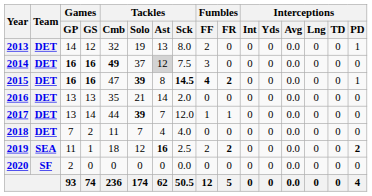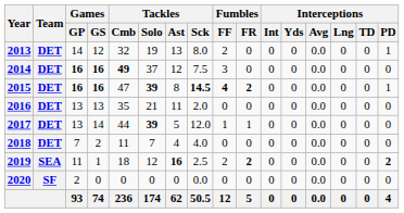 <table class="wikitable" style="text-align:center;">
 <tr>
 <th rowspan="2">Year</th>
 <th rowspan="2">Team</th>
 <th colspan="2">Games</th>
 <th colspan="4">Tackles</th>
 <th colspan="2">Fumbles</th>
 <th colspan="6">Interceptions</th>
 </tr>
 <tr>
 <th>GP</th>
 <th>GS</th>
 <th>Cmb</th>
 <th>Solo</th>
 <th>Ast</th>
 <th>Sck</th>
 <th>FF</th>
 <th>FR</th>
 <th>Int</th>
 <th>Yds</th>
 <th>Avg</th>
 <th>Lng</th>
 <th>TD</th>
 <th>PD</th>
 </tr>
 <tr>
 <th><a href='#'>2013</a></th>
 <th><a href='#'>DET</a></th>
 <td>14</td>
 <td>12</td>
 <td>32</td>
 <td>19</td>
 <td>13</td>
 <td>8.0</td>
 <td>2</td>
 <td>0</td>
 <td>0</td>
 <td>0</td>
 <td>0.0</td>
 <td>0</td>
 <td>0</td>
 <td>1</td>
 </tr>
 <tr>
 <th><a href='#'>2014</a></th>
 <th><a href='#'>DET</a></th>
 <td><strong>16</strong></td>
 <td><strong>16</strong></td>
 <td><strong>49</strong></td>
 <td>37</td>
-<td style="background: lightgrey;">12</td>
+<td>12</td>
 <td>7.5</td>
 <td>3</td>
 <td>0</td>
 <td>0</td>
 <td>0</td>
 <td>0.0</td>
 <td>0</td>
 <td>0</td>
 <td>0</td>
 </tr>
 <tr>
 <th><a href='#'>2015</a></th>
 <th><a href='#'>DET</a></th>
 <td><strong>16</strong></td>
 <td><strong>16</strong></td>
 <td>47</td>
 <td><strong>39</strong></td>
 <td>8</td>
 <td><strong>14.5</strong></td>
 <td><strong>4</strong></td>
 <td><strong>2</strong></td>
 <td>0</td>
 <td>0</td>
 <td>0.0</td>
 <td>0</td>
 <td>0</td>
 <td>1</td>
 </tr>
 <tr>
 <th><a href='#'>2016</a></th>
 <th><a href='#'>DET</a></th>
 <td>13</td>
 <td>13</td>
 <td>35</td>
 <td>21</td>
-<td>14</td>
+<td>11</td>
 <td>2.0</td>
 <td>0</td>
 <td>0</td>
 <td>0</td>
 <td>0</td>
 <td>0.0</td>
 <td>0</td>
 <td>0</td>
 <td>0</td>
 </tr>
 <tr>
 <th><a href='#'>2017</a></th>
 <th><a href='#'>DET</a></th>
 <td>13</td>
 <td>14</td>
 <td>44</td>
 <td><strong>39</strong></td>
-<td>7</td>
+<td>5</td>
 <td>12.0</td>
 <td>1</td>
 <td>1</td>
 <td>0</td>
 <td>0</td>
 <td>0.0</td>
 <td>0</td>
 <td>0</td>
 <td>0</td>
 </tr>
 <tr>
 <th><a href='#'>2018</a></th>
 <th><a href='#'>DET</a></th>
 <td>7</td>
 <td>2</td>
 <td>11</td>
 <td>7</td>
 <td>4</td>
 <td>4.0</td>
 <td>0</td>
 <td>0</td>
 <td>0</td>
 <td>0</td>
 <td>0.0</td>
 <td>0</td>
 <td>0</td>
 <td>0</td>
 </tr>
 <tr>
 <th><a href='#'>2019</a></th>
 <th><a href='#'>SEA</a></th>
 <td>11</td>
 <td>1</td>
 <td>18</td>
 <td>12</td>
 <td><strong>16</strong></td>
 <td>2.5</td>
 <td>2</td>
 <td><strong>2</strong></td>
 <td>0</td>
 <td>0</td>
 <td>0.0</td>
 <td>0</td>
 <td>0</td>
 <td><strong>2</strong></td>
 </tr>
 <tr>
 <th><a href='#'>2020</a></th>
 <th><a href='#'>SF</a></th>
 <td>2</td>
 <td>0</td>
 <td>0</td>
 <td>0</td>
 <td>0</td>
 <td>0.0</td>
 <td>0</td>
 <td>0</td>
 <td>0</td>
 <td>0</td>
 <td>0.0</td>
 <td>0</td>
 <td>0</td>
 <td>0</td>
 </tr>
 <tr>
 <th colspan="2"></th>
 <th>93</th>
 <th>74</th>
 <th>236</th>
 <th>174</th>
 <th>62</th>
 <th>50.5</th>
 <th>12</th>
 <th>5</th>
 <th>0</th>
 <th>0</th>
 <th>0.0</th>
 <th>0</th>
 <th>0</th>
 <th>4</th>
 </tr>
 </table>
